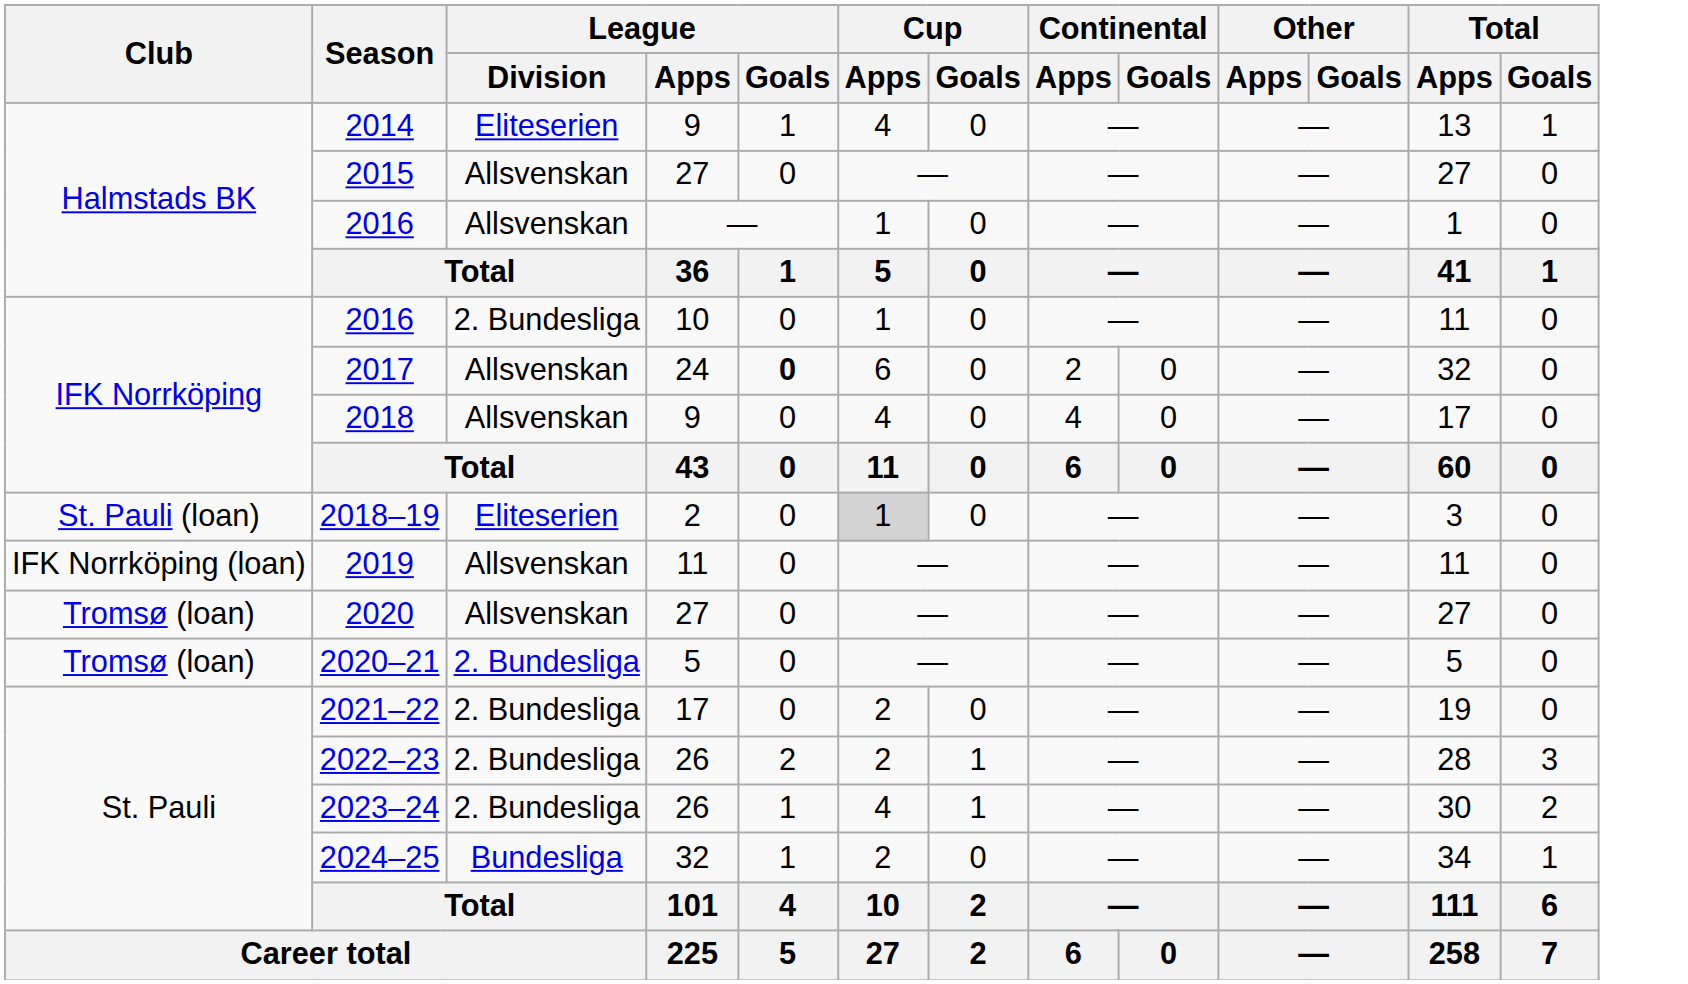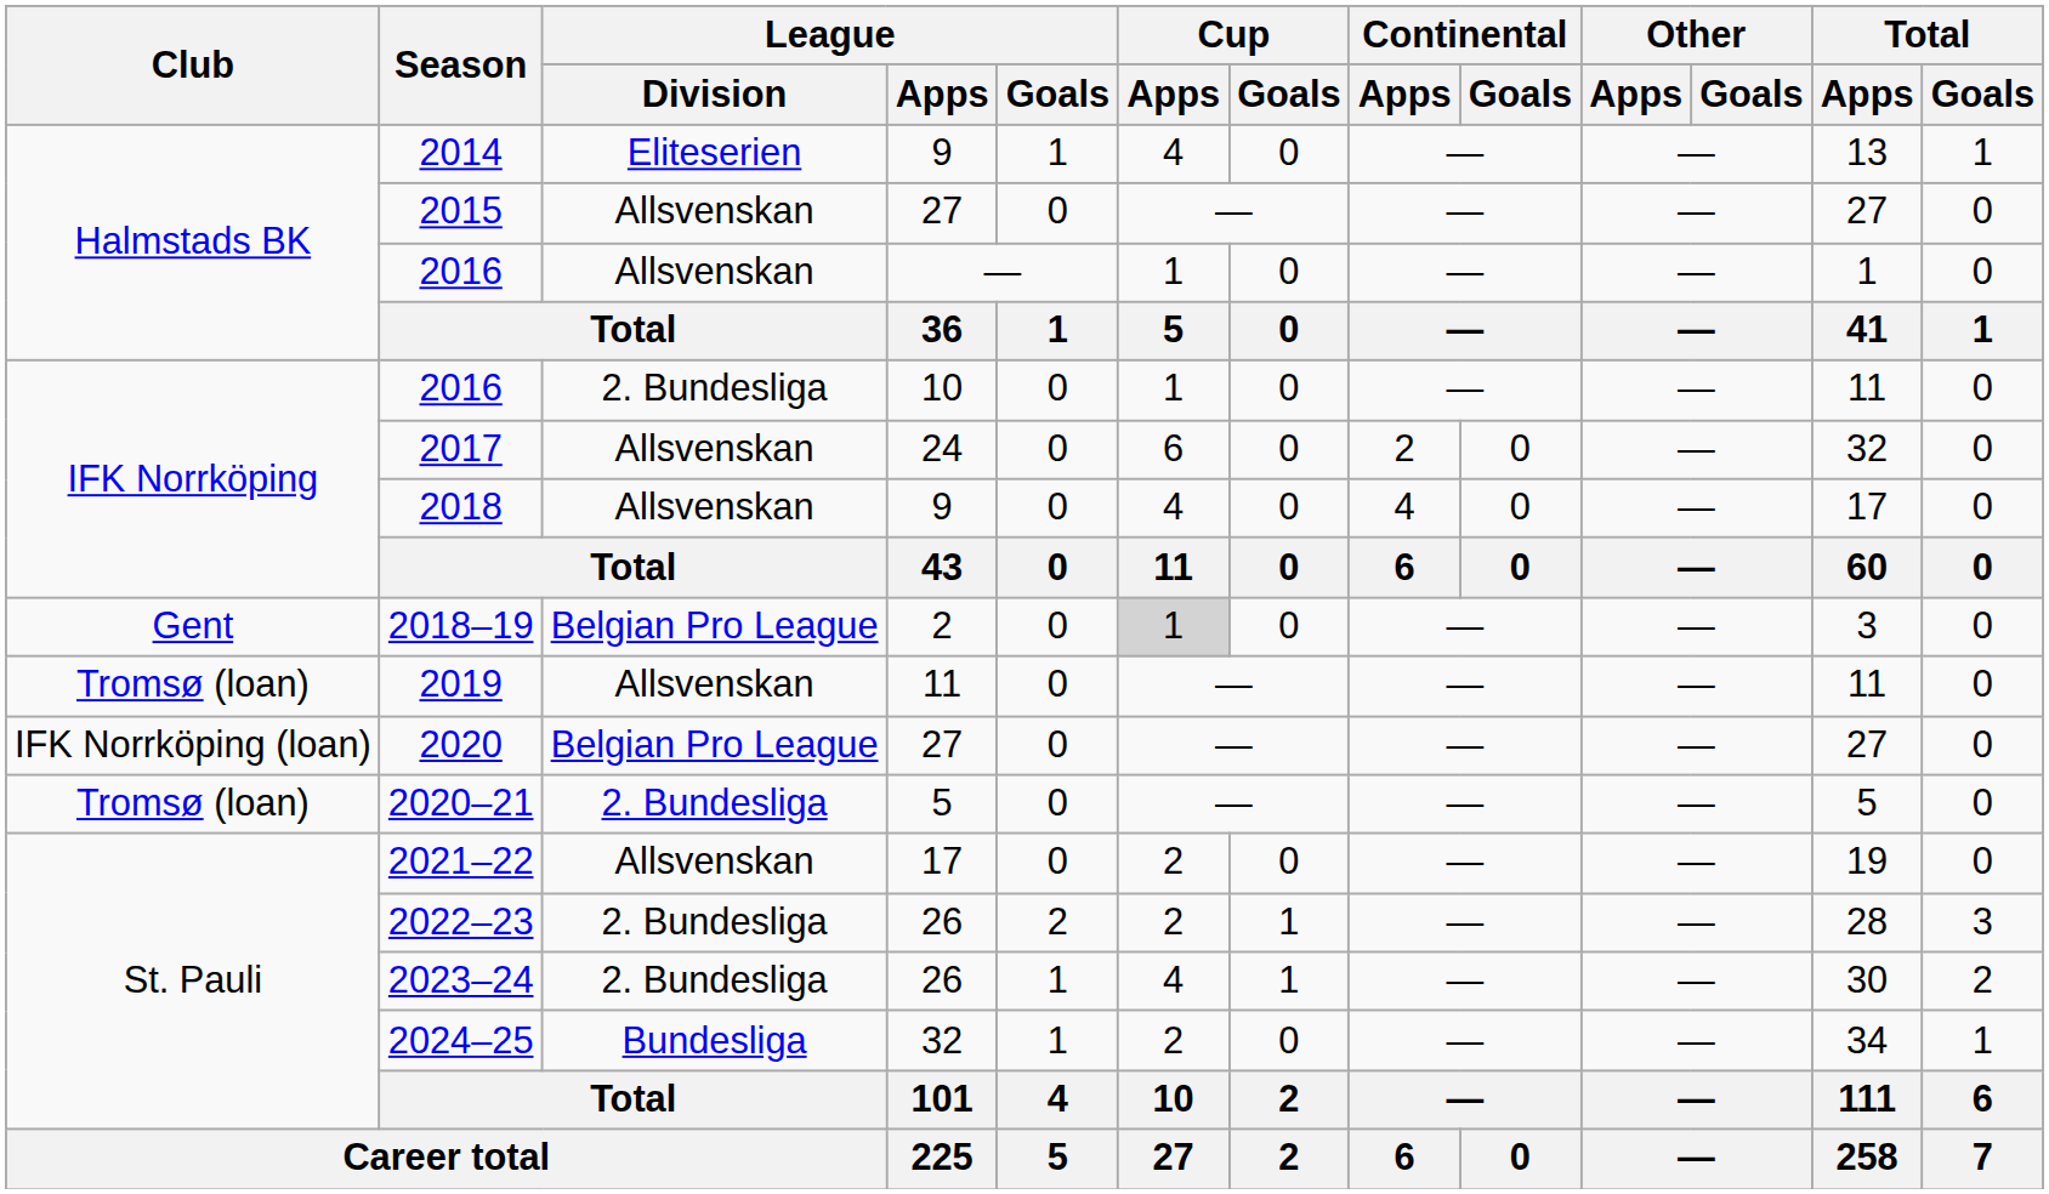 <table class="wikitable" style="text-align: center;">
 <tr>
 <th rowspan="2">Club</th>
 <th rowspan="2">Season</th>
 <th colspan="3">League</th>
 <th colspan="2">Cup</th>
 <th colspan="2">Continental</th>
 <th colspan="2">Other</th>
 <th colspan="2">Total</th>
 </tr>
 <tr>
 <th>Division</th>
 <th>Apps</th>
 <th>Goals</th>
 <th>Apps</th>
 <th>Goals</th>
 <th>Apps</th>
 <th>Goals</th>
 <th>Apps</th>
 <th>Goals</th>
 <th>Apps</th>
 <th>Goals</th>
 </tr>
 <tr>
 <td rowspan="4"><a href='#'>Halmstads BK</a></td>
 <td><a href='#'>2014</a></td>
 <td><a href='#'>Eliteserien</a></td>
 <td>9</td>
 <td>1</td>
 <td>4</td>
 <td>0</td>
 <td colspan="2">—</td>
 <td colspan="2">—</td>
 <td>13</td>
 <td>1</td>
 </tr>
 <tr>
 <td><a href='#'>2015</a></td>
 <td>Allsvenskan</td>
 <td>27</td>
 <td>0</td>
 <td colspan="2">—</td>
 <td colspan="2">—</td>
 <td colspan="2">—</td>
 <td>27</td>
 <td>0</td>
 </tr>
 <tr>
 <td><a href='#'>2016</a></td>
 <td>Allsvenskan</td>
 <td colspan="2">—</td>
 <td>1</td>
 <td>0</td>
 <td colspan="2">—</td>
 <td colspan="2">—</td>
 <td>1</td>
 <td>0</td>
 </tr>
 <tr>
 <th colspan="2">Total</th>
 <th>36</th>
 <th>1</th>
 <th>5</th>
 <th>0</th>
 <th colspan="2">—</th>
 <th colspan="2">—</th>
 <th>41</th>
 <th>1</th>
 </tr>
 <tr>
 <td rowspan="4"><a href='#'>IFK Norrköping</a></td>
 <td><a href='#'>2016</a></td>
 <td>2. Bundesliga</td>
 <td>10</td>
 <td>0</td>
 <td>1</td>
 <td>0</td>
 <td colspan="2">—</td>
 <td colspan="2">—</td>
 <td>11</td>
 <td>0</td>
 </tr>
 <tr>
 <td><a href='#'>2017</a></td>
 <td>Allsvenskan</td>
 <td>24</td>
-<td><strong>0</strong></td>
+<td>0</td>
 <td>6</td>
 <td>0</td>
 <td>2</td>
 <td>0</td>
 <td colspan="2">—</td>
 <td>32</td>
 <td>0</td>
 </tr>
 <tr>
 <td><a href='#'>2018</a></td>
 <td>Allsvenskan</td>
 <td>9</td>
 <td>0</td>
 <td>4</td>
 <td>0</td>
 <td>4</td>
 <td>0</td>
 <td colspan="2">—</td>
 <td>17</td>
 <td>0</td>
 </tr>
 <tr>
 <th colspan="2">Total</th>
 <th>43</th>
 <th>0</th>
 <th>11</th>
 <th>0</th>
 <th>6</th>
 <th>0</th>
 <th colspan="2">—</th>
 <th>60</th>
 <th>0</th>
 </tr>
 <tr>
-<td><a href='#'>St. Pauli</a> (loan)</td>
+<td><a href='#'>Gent</a></td>
 <td><a href='#'>2018–19</a></td>
-<td><a href='#'>Eliteserien</a></td>
+<td><a href='#'>Belgian Pro League</a></td>
 <td>2</td>
 <td>0</td>
 <td style="background: lightgrey;">1</td>
 <td>0</td>
 <td colspan="2">—</td>
 <td colspan="2">—</td>
 <td>3</td>
 <td>0</td>
 </tr>
 <tr>
-<td>IFK Norrköping (loan)</td>
+<td><a href='#'>Tromsø</a> (loan)</td>
 <td><a href='#'>2019</a></td>
 <td>Allsvenskan</td>
 <td>11</td>
 <td>0</td>
 <td colspan="2">—</td>
 <td colspan="2">—</td>
 <td colspan="2">—</td>
 <td>11</td>
 <td>0</td>
 </tr>
 <tr>
-<td><a href='#'>Tromsø</a> (loan)</td>
+<td>IFK Norrköping (loan)</td>
 <td><a href='#'>2020</a></td>
-<td>Allsvenskan</td>
+<td><a href='#'>Belgian Pro League</a></td>
 <td>27</td>
 <td>0</td>
 <td colspan="2">—</td>
 <td colspan="2">—</td>
 <td colspan="2">—</td>
 <td>27</td>
 <td>0</td>
 </tr>
 <tr>
 <td><a href='#'>Tromsø</a> (loan)</td>
 <td><a href='#'>2020–21</a></td>
 <td><a href='#'>2. Bundesliga</a></td>
 <td>5</td>
 <td>0</td>
 <td colspan="2">—</td>
 <td colspan="2">—</td>
 <td colspan="2">—</td>
 <td>5</td>
 <td>0</td>
 </tr>
 <tr>
 <td rowspan="5">St. Pauli</td>
 <td><a href='#'>2021–22</a></td>
-<td>2. Bundesliga</td>
+<td>Allsvenskan</td>
 <td>17</td>
 <td>0</td>
 <td>2</td>
 <td>0</td>
 <td colspan="2">—</td>
 <td colspan="2">—</td>
 <td>19</td>
 <td>0</td>
 </tr>
 <tr>
 <td><a href='#'>2022–23</a></td>
 <td>2. Bundesliga</td>
 <td>26</td>
 <td>2</td>
 <td>2</td>
 <td>1</td>
 <td colspan="2">—</td>
 <td colspan="2">—</td>
 <td>28</td>
 <td>3</td>
 </tr>
 <tr>
 <td><a href='#'>2023–24</a></td>
 <td>2. Bundesliga</td>
 <td>26</td>
 <td>1</td>
 <td>4</td>
 <td>1</td>
 <td colspan="2">—</td>
 <td colspan="2">—</td>
 <td>30</td>
 <td>2</td>
 </tr>
 <tr>
 <td><a href='#'>2024–25</a></td>
 <td><a href='#'>Bundesliga</a></td>
 <td>32</td>
 <td>1</td>
 <td>2</td>
 <td>0</td>
 <td colspan="2">—</td>
 <td colspan="2">—</td>
 <td>34</td>
 <td>1</td>
 </tr>
 <tr>
 <th colspan="2">Total</th>
 <th>101</th>
 <th>4</th>
 <th>10</th>
 <th>2</th>
 <th colspan="2">—</th>
 <th colspan="2">—</th>
 <th>111</th>
 <th>6</th>
 </tr>
 <tr>
 <th colspan="3">Career total</th>
 <th>225</th>
 <th>5</th>
 <th>27</th>
 <th>2</th>
 <th>6</th>
 <th>0</th>
 <th colspan="2">—</th>
 <th>258</th>
 <th>7</th>
 </tr>
 </table>
